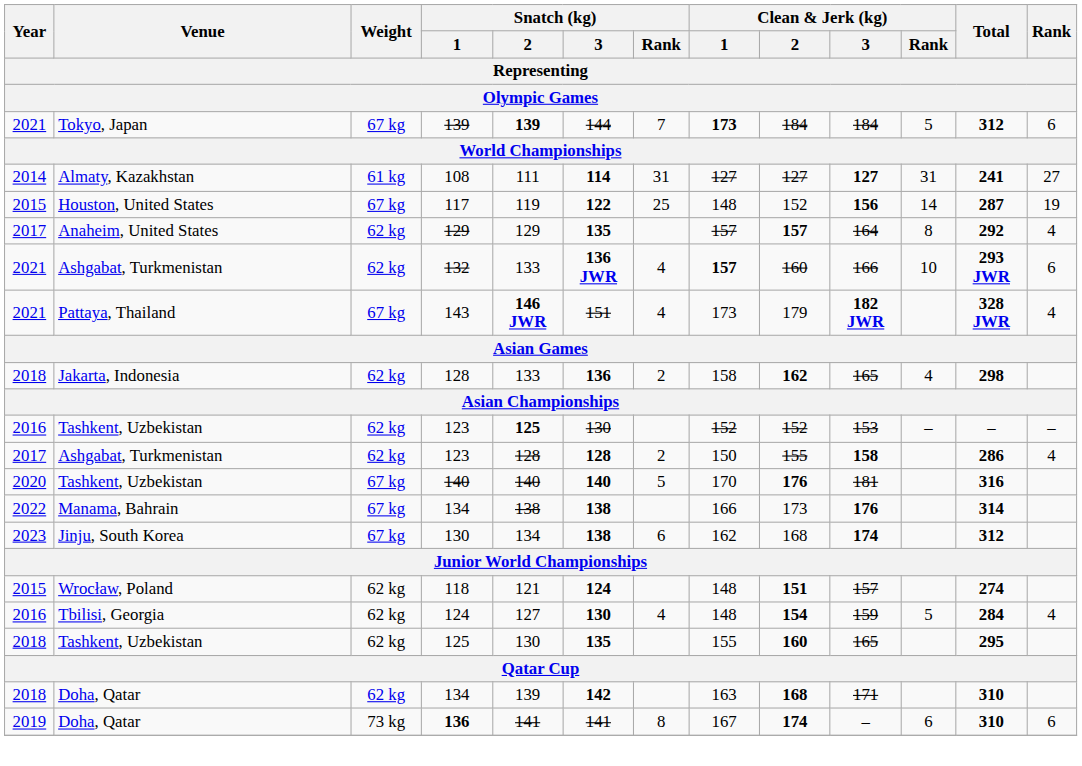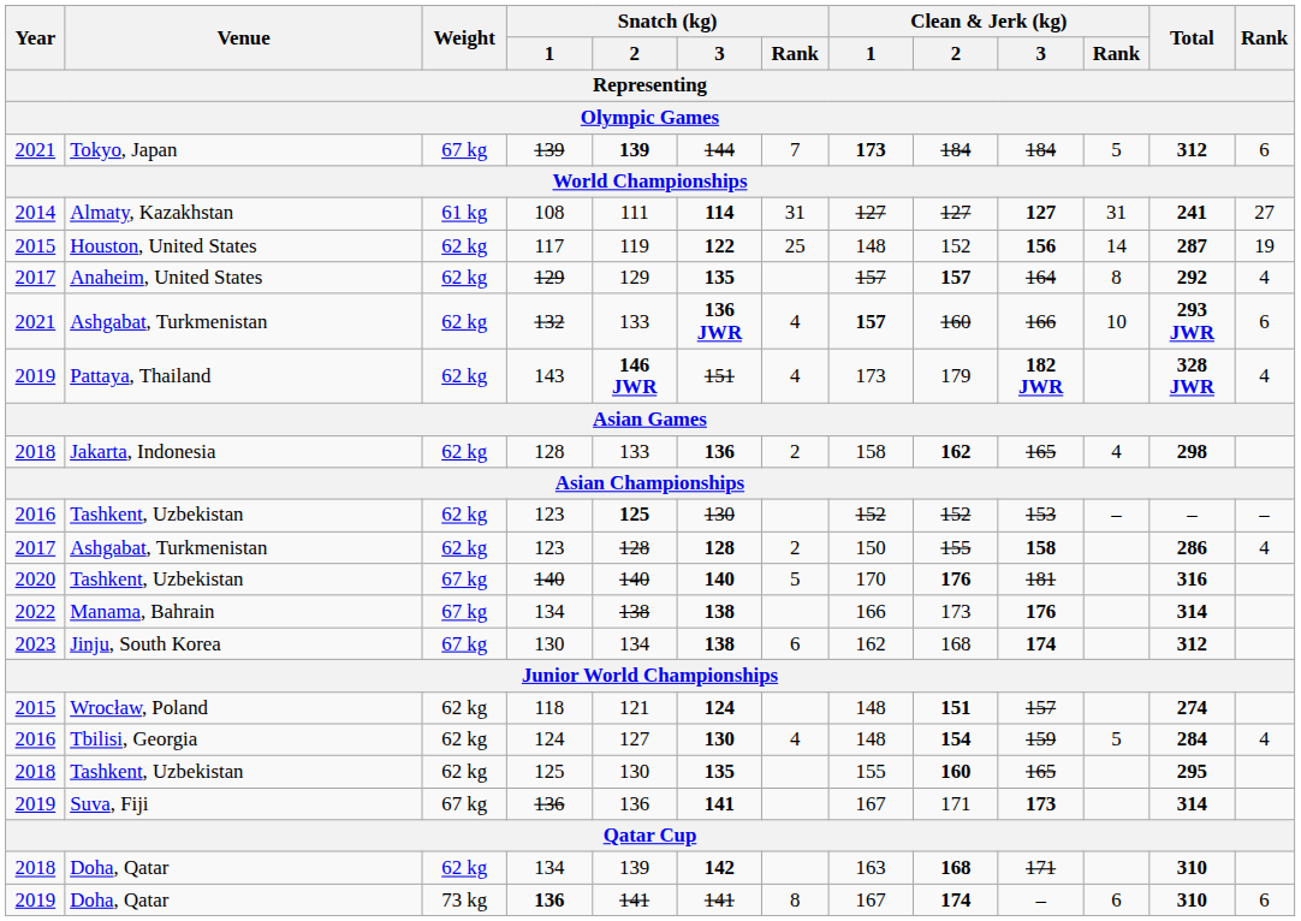 <table class="wikitable" style="text-align:center;">
 <tr>
 <th rowspan=2 width=40>Year</th>
 <th rowspan=2 width=275>Venue</th>
 <th rowspan=2 width=60>Weight</th>
 <th colspan=4>Snatch (kg)</th>
 <th colspan=4>Clean & Jerk (kg)</th>
 <th rowspan=2 width=60>Total</th>
 <th rowspan=2 width=40>Rank</th>
 </tr>
 <tr>
 <th width=60>1</th>
 <th width=60>2</th>
 <th width=60>3</th>
 <th width=45>Rank</th>
 <th width=60>1</th>
 <th width=60>2</th>
 <th width=60>3</th>
 <th width=45>Rank</th>
 </tr>
 <tr>
 <th colspan=13>Representing </th>
 </tr>
 <tr>
 <th colspan=13><a href='#'>Olympic Games</a></th>
 </tr>
 <tr>
 <td><a href='#'>2021</a></td>
 <td align=left> <a href='#'>Tokyo</a>, Japan</td>
 <td><a href='#'>67 kg</a></td>
 <td><s>139</s></td>
 <td><strong>139</strong></td>
 <td><s>144</s></td>
 <td>7</td>
 <td><strong>173</strong></td>
 <td><s>184</s></td>
 <td><s>184</s></td>
 <td>5</td>
 <td><strong>312</strong></td>
 <td>6</td>
 </tr>
 <tr>
 <th colspan=13><a href='#'>World Championships</a></th>
 </tr>
 <tr>
 <td><a href='#'>2014</a></td>
 <td align=left> <a href='#'>Almaty</a>, Kazakhstan</td>
 <td><a href='#'>61 kg</a></td>
 <td>108</td>
 <td>111</td>
 <td><strong>114</strong></td>
 <td>31</td>
 <td><s>127</s></td>
 <td><s>127</s></td>
 <td><strong>127 </strong></td>
 <td>31</td>
 <td><strong>241</strong></td>
 <td>27</td>
 </tr>
 <tr>
 <td><a href='#'>2015</a></td>
 <td align=left> <a href='#'>Houston</a>, United States</td>
-<td><a href='#'>67 kg</a></td>
+<td><a href='#'>62 kg</a></td>
 <td>117</td>
 <td>119</td>
 <td><strong>122</strong></td>
 <td>25</td>
 <td>148</td>
 <td>152</td>
 <td><strong>156</strong></td>
 <td>14</td>
 <td><strong>287</strong></td>
 <td>19</td>
 </tr>
 <tr>
 <td><a href='#'>2017</a></td>
 <td align=left> <a href='#'>Anaheim</a>, United States</td>
 <td><a href='#'>62 kg</a></td>
 <td><s>129</s></td>
 <td>129</td>
 <td><strong>135</strong></td>
 <td></td>
 <td><s>157</s></td>
 <td><strong>157</strong></td>
 <td><s>164</s></td>
 <td>8</td>
 <td><strong>292</strong></td>
 <td>4</td>
 </tr>
 <tr>
 <td><a href='#'>2021</a></td>
 <td align=left> <a href='#'>Ashgabat</a>, Turkmenistan</td>
 <td><a href='#'>62 kg</a></td>
 <td><s>132</s></td>
 <td>133</td>
 <td><strong>136 <a href='#'>JWR</a></strong></td>
 <td>4</td>
 <td><strong>157</strong></td>
 <td><s>160</s></td>
 <td><s>166</s></td>
 <td>10</td>
 <td><strong>293 <a href='#'>JWR</a></strong></td>
 <td>6</td>
 </tr>
 <tr>
-<td><a href='#'>2021</a></td>
+<td><a href='#'>2019</a></td>
 <td align=left> <a href='#'>Pattaya</a>, Thailand</td>
-<td><a href='#'>67 kg</a></td>
+<td><a href='#'>62 kg</a></td>
 <td>143</td>
 <td><strong>146 <a href='#'>JWR</a></strong></td>
 <td><s>151</s></td>
 <td>4</td>
 <td>173</td>
 <td>179</td>
 <td><strong>182 <a href='#'>JWR</a></strong></td>
 <td></td>
 <td><strong>328 <a href='#'>JWR</a></strong></td>
 <td>4</td>
 </tr>
 <tr>
 <th colspan=13><a href='#'>Asian Games</a></th>
 </tr>
 <tr>
 <td><a href='#'>2018</a></td>
 <td align=left> <a href='#'>Jakarta</a>, Indonesia</td>
 <td><a href='#'>62 kg</a></td>
 <td>128</td>
 <td>133</td>
 <td><strong>136</strong></td>
 <td>2</td>
 <td>158</td>
 <td><strong>162</strong></td>
 <td><s>165</s></td>
 <td>4</td>
 <td><strong>298</strong></td>
 <td></td>
 </tr>
 <tr>
 <th colspan=13><a href='#'>Asian Championships</a></th>
 </tr>
 <tr>
 <td><a href='#'>2016</a></td>
 <td align=left> <a href='#'>Tashkent</a>, Uzbekistan</td>
 <td><a href='#'>62 kg</a></td>
 <td>123</td>
 <td><strong>125</strong></td>
 <td><s>130</s></td>
 <td></td>
 <td><s>152</s></td>
 <td><s>152</s></td>
 <td><s>153</s></td>
 <td>–</td>
 <td>–</td>
 <td>–</td>
 </tr>
 <tr>
 <td><a href='#'>2017</a></td>
 <td align=left> <a href='#'>Ashgabat</a>, Turkmenistan</td>
 <td><a href='#'>62 kg</a></td>
 <td>123</td>
 <td><s>128</s></td>
 <td><strong>128</strong></td>
 <td>2</td>
 <td>150</td>
 <td><s>155</s></td>
 <td><strong>158</strong></td>
 <td></td>
 <td><strong>286</strong></td>
 <td>4</td>
 </tr>
 <tr>
 <td><a href='#'>2020</a></td>
 <td align=left> <a href='#'>Tashkent</a>, Uzbekistan</td>
 <td><a href='#'>67 kg</a></td>
 <td><s>140</s></td>
 <td><s>140</s></td>
 <td><strong>140</strong></td>
 <td>5</td>
 <td>170</td>
 <td><strong>176</strong></td>
 <td><s>181</s></td>
 <td></td>
 <td><strong>316</strong></td>
 <td></td>
 </tr>
 <tr>
 <td><a href='#'>2022</a></td>
 <td align=left> <a href='#'>Manama</a>, Bahrain</td>
 <td><a href='#'>67 kg</a></td>
 <td>134</td>
 <td><s>138</s></td>
 <td><strong>138</strong></td>
 <td></td>
 <td>166</td>
 <td>173</td>
 <td><strong>176</strong></td>
 <td></td>
 <td><strong>314</strong></td>
 <td></td>
 </tr>
 <tr>
 <td><a href='#'>2023</a></td>
 <td align=left> <a href='#'>Jinju</a>, South Korea</td>
 <td><a href='#'>67 kg</a></td>
 <td>130</td>
 <td>134</td>
 <td><strong>138</strong></td>
 <td>6</td>
 <td>162</td>
 <td>168</td>
 <td><strong>174</strong></td>
 <td></td>
 <td><strong>312</strong></td>
 <td></td>
 </tr>
 <tr>
 <th colspan=13><a href='#'>Junior World Championships</a></th>
 </tr>
 <tr>
 <td><a href='#'>2015</a></td>
 <td align=left> <a href='#'>Wrocław</a>, Poland</td>
 <td>62 kg</td>
 <td>118</td>
 <td>121</td>
 <td><strong>124</strong></td>
 <td></td>
 <td>148</td>
 <td><strong>151</strong></td>
 <td><s>157</s></td>
 <td></td>
 <td><strong>274</strong></td>
 <td></td>
 </tr>
 <tr>
 <td><a href='#'>2016</a></td>
 <td align=left> <a href='#'>Tbilisi</a>, Georgia</td>
 <td>62 kg</td>
 <td>124</td>
 <td>127</td>
 <td><strong>130</strong></td>
 <td>4</td>
 <td>148</td>
 <td><strong>154</strong></td>
 <td><s>159</s></td>
 <td>5</td>
 <td><strong>284</strong></td>
 <td>4</td>
 </tr>
 <tr>
 <td><a href='#'>2018</a></td>
 <td align=left> <a href='#'>Tashkent</a>, Uzbekistan</td>
 <td>62 kg</td>
 <td>125</td>
 <td>130</td>
 <td><strong>135</strong></td>
 <td></td>
 <td>155</td>
 <td><strong>160</strong></td>
 <td><s>165</s></td>
 <td></td>
 <td><strong>295</strong></td>
 <td></td>
 </tr>
 <tr>
+<td><a href='#'>2019</a></td>
+<td align=left> <a href='#'>Suva</a>, Fiji</td>
+<td>67 kg</td>
+<td><s>136</s></td>
+<td>136</td>
+<td><strong>141</strong></td>
+<td></td>
+<td>167</td>
+<td>171</td>
+<td><strong>173</strong></td>
+<td></td>
+<td><strong>314</strong></td>
+<td></td>
+</tr>
+<tr>
 <th colspan=13><a href='#'>Qatar Cup</a></th>
 </tr>
 <tr>
 <td><a href='#'>2018</a></td>
 <td align=left> <a href='#'>Doha</a>, Qatar</td>
 <td><a href='#'>62 kg</a></td>
 <td>134</td>
 <td>139</td>
 <td><strong>142</strong></td>
 <td></td>
 <td>163</td>
 <td><strong>168</strong></td>
 <td><s>171</s></td>
 <td></td>
 <td><strong>310</strong></td>
 <td></td>
 </tr>
 <tr>
 <td><a href='#'>2019</a></td>
 <td align=left> <a href='#'>Doha</a>, Qatar</td>
 <td>73 kg</td>
 <td><strong>136</strong></td>
 <td><s>141</s></td>
 <td><s>141</s></td>
 <td>8</td>
 <td>167</td>
 <td><strong>174</strong></td>
 <td>–</td>
 <td>6</td>
 <td><strong>310</strong></td>
 <td>6</td>
 </tr>
 <tr>
 </tr>
 </table>
